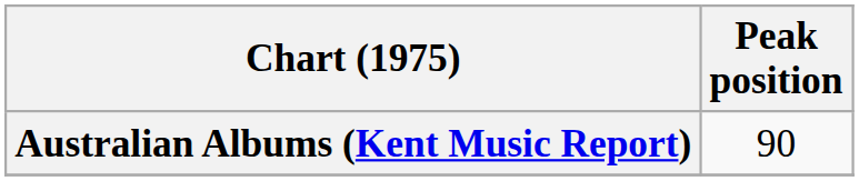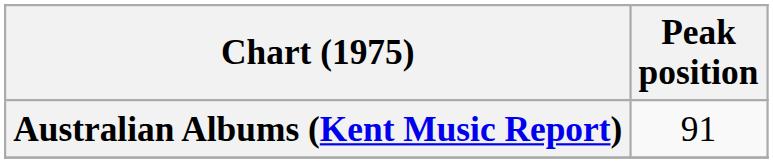 <table class="wikitable sortable plainrowheaders">
 <tr>
 <th>Chart (1975)</th>
 <th>Peak<br>position</th>
 </tr>
 <tr>
 <th scope="row">Australian Albums (<a href='#'>Kent Music Report</a>)</th>
-<td align="center">90</td>
+<td align="center">91</td>
 </tr>
 <tr>
 </tr>
 <tr>
 </tr>
 </table>
